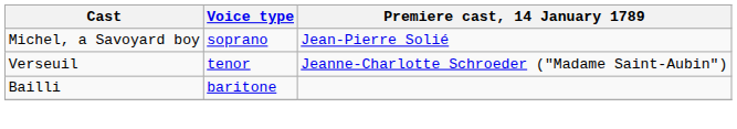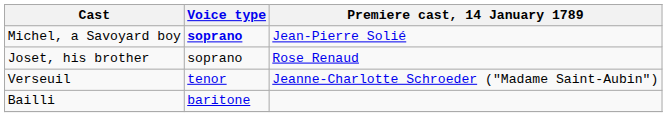 <table class="wikitable">
 <tr>
 <th>Cast</th>
 <th><a href='#'>Voice type</a></th>
 <th>Premiere cast, 14 January 1789</th>
 </tr>
 <tr>
 <td>Michel, a Savoyard boy</td>
-<td><a href='#'>soprano</a></td>
+<td><strong><a href='#'>soprano</a></strong></td>
 <td><a href='#'>Jean-Pierre Solié</a></td>
+</tr>
+<tr>
+<td>Joset, his brother</td>
+<td>soprano</td>
+<td><a href='#'>Rose Renaud</a></td>
 </tr>
 <tr>
 <td>Verseuil</td>
 <td><a href='#'>tenor</a></td>
 <td><a href='#'>Jeanne-Charlotte Schroeder</a> ("Madame Saint-Aubin")</td>
 </tr>
 <tr>
 <td>Bailli</td>
 <td><a href='#'>baritone</a></td>
 <td></td>
 </tr>
 <tr>
 </tr>
 </table>
